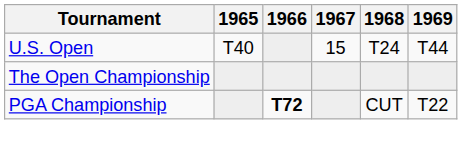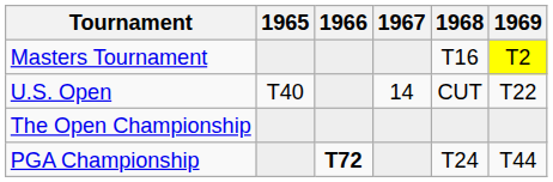 <table class="wikitable" style="font-size:95%;text-align:center;">
 <tr>
 <th>Tournament</th>
 <th>1965</th>
 <th>1966</th>
 <th>1967</th>
 <th>1968</th>
 <th>1969</th>
 </tr>
 <tr>
+<td align=left><a href='#'>Masters Tournament</a></td>
+<td style="background:#eeeeee;"></td>
+<td style="background:#eeeeee;"></td>
+<td style="background:#eeeeee;"></td>
+<td>T16</td>
+<td style="background:yellow;">T2</td>
+</tr>
+<tr>
 <td align=left><a href='#'>U.S. Open</a></td>
 <td>T40</td>
 <td style="background:#eeeeee;"></td>
-<td>15</td>
-<td>T24</td>
-<td>T44</td>
+<td>14</td>
+<td>CUT</td>
+<td>T22</td>
 </tr>
 <tr>
 <td align=left><a href='#'>The Open Championship</a></td>
 <td style="background:#eeeeee;"></td>
 <td style="background:#eeeeee;"></td>
 <td style="background:#eeeeee;"></td>
 <td style="background:#eeeeee;"></td>
 <td style="background:#eeeeee;"></td>
 </tr>
 <tr>
 <td align=left><a href='#'>PGA Championship</a></td>
 <td style="background:#eeeeee;"></td>
 <td><strong>T72</strong></td>
 <td style="background:#eeeeee;"></td>
-<td>CUT</td>
-<td>T22</td>
+<td>T24</td>
+<td>T44</td>
 </tr>
 </table>
